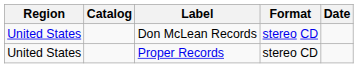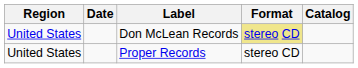 <table class="wikitable">
 <tr>
 <th>Region</th>
-<th>Catalog</th>
+<th>Date</th>
 <th>Label</th>
 <th>Format</th>
-<th>Date</th>
+<th>Catalog</th>
 </tr>
 <tr>
 <td rowspan="1"><a href='#'>United States</a></td>
+<td rowspan="1"></td>
+<td rowspan="1">Don McLean Records</td>
+<td style="background: khaki;"><a href='#'>stereo</a> <a href='#'>CD</a></td>
 <td></td>
-<td rowspan="1">Don McLean Records</td>
-<td><a href='#'>stereo</a> <a href='#'>CD</a></td>
-<td rowspan="1"></td>
 </tr>
 <tr>
 <td rowspan="1">United States</td>
-<td></td>
+<td rowspan="1"></td>
 <td rowspan="1"><a href='#'>Proper Records</a></td>
 <td>stereo CD</td>
-<td rowspan="1"></td>
+<td></td>
 </tr>
 </table>
